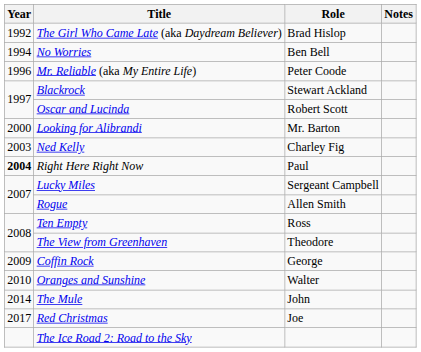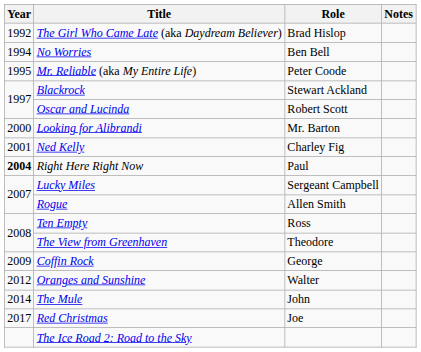 <table class="wikitable sortable">
 <tr>
 <th>Year</th>
 <th>Title</th>
 <th>Role</th>
 <th class="unsortable">Notes</th>
 </tr>
 <tr>
 <td>1992</td>
 <td><em><a href='#'>The Girl Who Came Late</a></em> (aka <em>Daydream Believer</em>)</td>
 <td>Brad Hislop</td>
 <td></td>
 </tr>
 <tr>
 <td>1994</td>
 <td><em><a href='#'>No Worries</a></em></td>
 <td>Ben Bell</td>
 <td></td>
 </tr>
 <tr>
-<td>1996</td>
+<td>1995</td>
 <td><em><a href='#'>Mr. Reliable</a></em> (aka <em>My Entire Life</em>)</td>
 <td>Peter Coode</td>
 <td></td>
 </tr>
 <tr>
 <td rowspan="2">1997</td>
 <td><em><a href='#'>Blackrock</a></em></td>
 <td>Stewart Ackland</td>
 <td></td>
 </tr>
 <tr>
 <td><em><a href='#'>Oscar and Lucinda</a></em></td>
 <td>Robert Scott</td>
 <td></td>
 </tr>
 <tr>
 <td>2000</td>
 <td><em><a href='#'>Looking for Alibrandi</a></em></td>
 <td>Mr. Barton</td>
 <td></td>
 </tr>
 <tr>
-<td>2003</td>
+<td>2001</td>
 <td><em><a href='#'>Ned Kelly</a></em></td>
 <td>Charley Fig</td>
 <td></td>
 </tr>
 <tr>
 <td><strong>2004</strong></td>
 <td><em>Right Here Right Now</em></td>
 <td>Paul</td>
 <td></td>
 </tr>
 <tr>
 <td rowspan="2">2007</td>
 <td><em><a href='#'>Lucky Miles</a></em></td>
 <td>Sergeant Campbell</td>
 <td></td>
 </tr>
 <tr>
 <td><em><a href='#'>Rogue</a></em></td>
 <td>Allen Smith</td>
 <td></td>
 </tr>
 <tr>
 <td rowspan="2">2008</td>
 <td><em><a href='#'>Ten Empty</a></em></td>
 <td>Ross</td>
 <td></td>
 </tr>
 <tr>
 <td><em><a href='#'>The View from Greenhaven</a></em></td>
 <td>Theodore</td>
 <td></td>
 </tr>
 <tr>
 <td>2009</td>
 <td><em><a href='#'>Coffin Rock</a></em></td>
 <td>George</td>
 <td></td>
 </tr>
 <tr>
-<td>2010</td>
+<td>2012</td>
 <td><em><a href='#'>Oranges and Sunshine</a></em></td>
 <td>Walter</td>
 <td></td>
 </tr>
 <tr>
 <td>2014</td>
 <td><em><a href='#'>The Mule</a></em></td>
 <td>John</td>
 <td></td>
 </tr>
 <tr>
 <td>2017</td>
 <td><em><a href='#'>Red Christmas</a></em></td>
 <td>Joe</td>
 <td></td>
 </tr>
 <tr>
 <td></td>
 <td><em><a href='#'>The Ice Road 2: Road to the Sky</a></em></td>
 <td></td>
 <td></td>
 </tr>
 </table>
